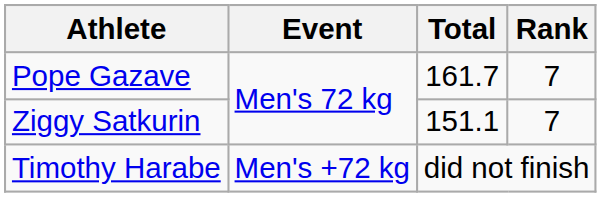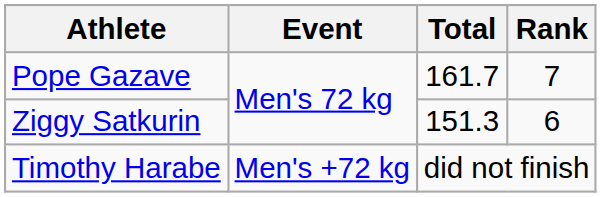 <table class="wikitable" style="font-size:90%">
 <tr>
 <th>Athlete</th>
 <th>Event</th>
 <th>Total</th>
 <th>Rank</th>
 </tr>
 <tr align=center>
 <td align=left><a href='#'>Pope Gazave</a></td>
 <td align=left rowspan=2><a href='#'>Men's 72 kg</a></td>
 <td>161.7</td>
 <td>7</td>
 </tr>
 <tr align=center>
 <td align=left><a href='#'>Ziggy Satkurin</a></td>
-<td>151.1</td>
-<td>7</td>
+<td>151.3</td>
+<td>6</td>
 </tr>
 <tr align=center>
 <td align=left><a href='#'>Timothy Harabe</a></td>
 <td align=left><a href='#'>Men's +72 kg</a></td>
 <td colspan=2>did not finish</td>
 </tr>
 </table>
